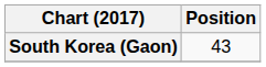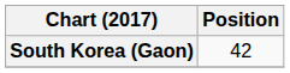 <table class="wikitable plainrowheaders" style="text-align:center">
 <tr>
 <th scope="col">Chart (2017)</th>
 <th scope="col">Position</th>
 </tr>
 <tr>
 <th scope="row">South Korea (Gaon)</th>
-<td>43</td>
+<td>42</td>
 </tr>
 <tr>
 </tr>
 </table>
